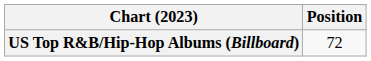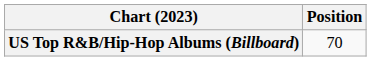 <table class="wikitable sortable plainrowheaders" style="text-align:center">
 <tr>
 <th scope="col">Chart (2023)</th>
 <th scope="col">Position</th>
 </tr>
 <tr>
 <th scope="row">US Top R&B/Hip-Hop Albums (<em>Billboard</em>)</th>
-<td>72</td>
+<td>70</td>
 </tr>
 </table>
